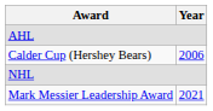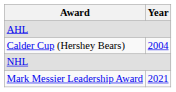 <table class="wikitable">
 <tr>
 <th>Award</th>
 <th>Year</th>
 </tr>
 <tr bgcolor="#e0e0e0">
 <td colspan="3"><a href='#'>AHL</a></td>
 </tr>
 <tr>
 <td><a href='#'>Calder Cup</a> (Hershey Bears)</td>
-<td><a href='#'>2006</a></td>
+<td><a href='#'>2004</a></td>
 </tr>
 <tr bgcolor="#e0e0e0">
 <td colspan="3"><a href='#'>NHL</a></td>
 </tr>
 <tr>
 <td><a href='#'>Mark Messier Leadership Award</a></td>
 <td><a href='#'>2021</a></td>
 </tr>
 </table>
